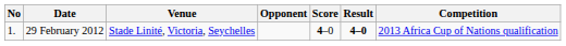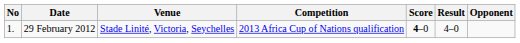 <table class="wikitable" style="font-size:85%;">
 <tr>
 <th>No</th>
 <th>Date</th>
 <th>Venue</th>
-<th>Opponent</th>
+<th>Competition</th>
 <th>Score</th>
 <th>Result</th>
-<th>Competition</th>
+<th>Opponent</th>
 </tr>
 <tr>
 <td>1.</td>
 <td>29 February 2012</td>
 <td><a href='#'>Stade Linité</a>, <a href='#'>Victoria</a>, <a href='#'>Seychelles</a></td>
+<td><a href='#'>2013 Africa Cup of Nations qualification</a></td>
+<td align=center><strong>4</strong>–0</td>
+<td align=center>4–0</td>
 <td></td>
-<td align=center><strong>4</strong>–0</td>
-<td align=center><strong>4–0</strong></td>
-<td><a href='#'>2013 Africa Cup of Nations qualification</a></td>
 </tr>
 </table>
